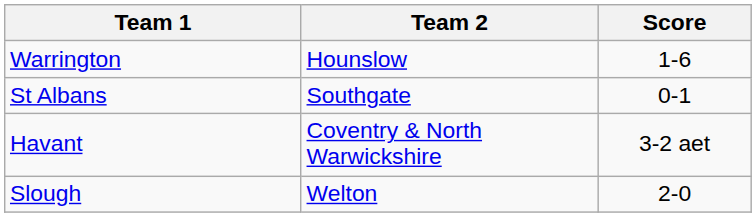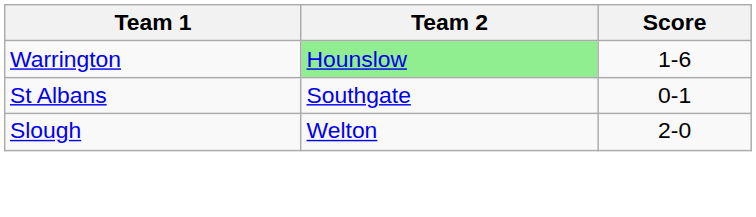 <table class="wikitable" style="font-size: 100%">
 <tr>
 <th width=200>Team 1</th>
 <th width=200>Team 2</th>
 <th width=100>Score</th>
 </tr>
 <tr>
 <td><a href='#'>Warrington</a></td>
-<td><a href='#'>Hounslow</a></td>
+<td style="background: lightgreen;"><a href='#'>Hounslow</a></td>
 <td align=center>1-6</td>
 </tr>
 <tr>
 <td><a href='#'>St Albans</a></td>
 <td><a href='#'>Southgate</a></td>
 <td align=center>0-1</td>
 </tr>
 <tr>
-<td><a href='#'>Havant</a></td>
-<td><a href='#'>Coventry & North Warwickshire</a></td>
-<td align=center>3-2 aet</td>
-</tr>
-<tr>
 <td><a href='#'>Slough</a></td>
 <td><a href='#'>Welton</a></td>
 <td align=center>2-0</td>
 </tr>
 </table>
